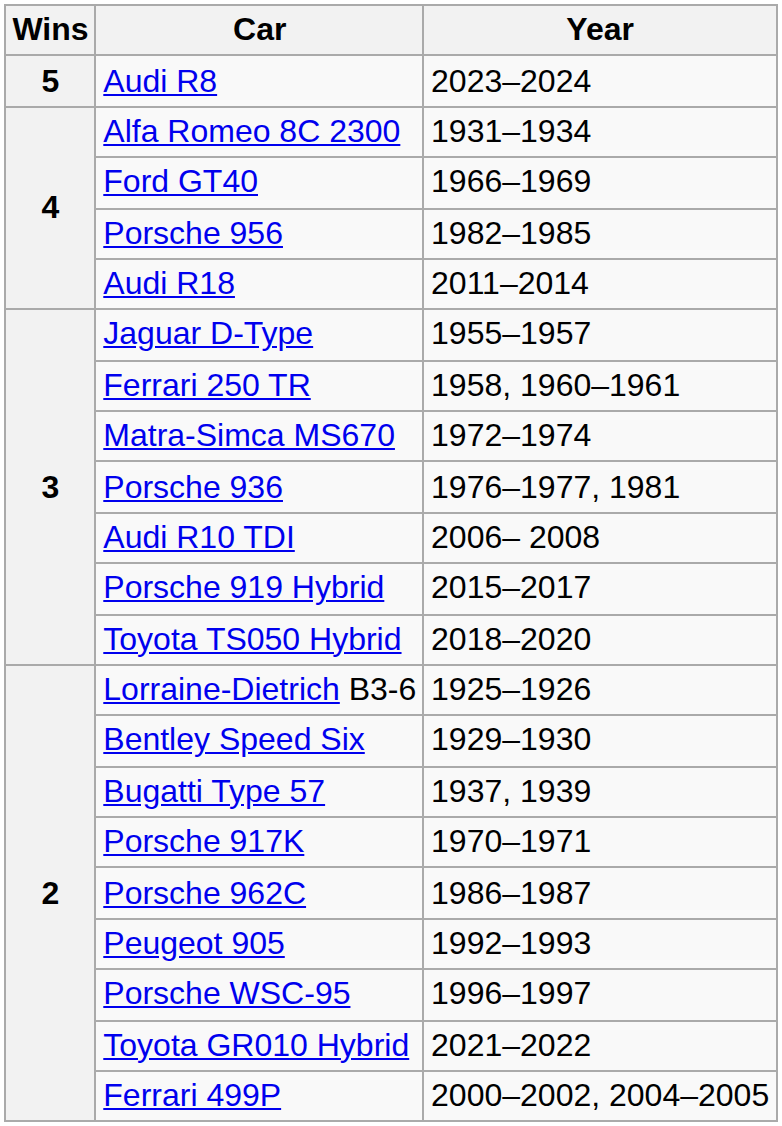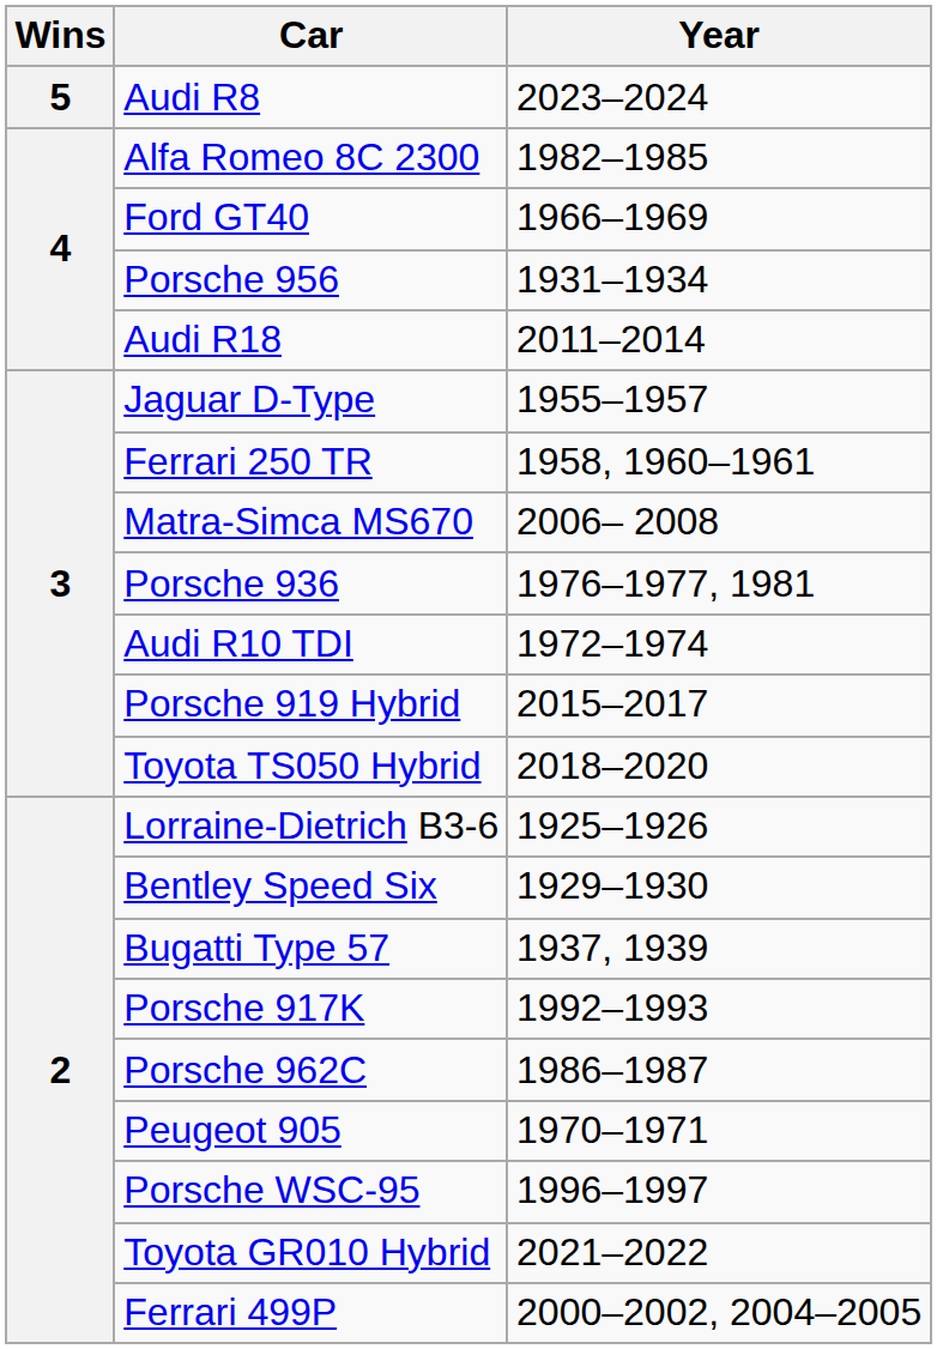 <table class="wikitable">
 <tr>
 <th>Wins</th>
 <th>Car</th>
 <th>Year</th>
 </tr>
 <tr>
 <th>5</th>
 <td> <a href='#'>Audi R8</a></td>
 <td>2023–2024</td>
 </tr>
 <tr>
 <th rowspan="4">4</th>
 <td> <a href='#'>Alfa Romeo 8C 2300</a></td>
-<td>1931–1934</td>
+<td>1982–1985</td>
 </tr>
 <tr>
 <td> <a href='#'>Ford GT40</a></td>
 <td>1966–1969</td>
 </tr>
 <tr>
 <td> <a href='#'>Porsche 956</a></td>
-<td>1982–1985</td>
+<td>1931–1934</td>
 </tr>
 <tr>
 <td> <a href='#'>Audi R18</a></td>
 <td>2011–2014</td>
 </tr>
 <tr>
 <th rowspan="7">3</th>
 <td> <a href='#'>Jaguar D-Type</a></td>
 <td>1955–1957</td>
 </tr>
 <tr>
 <td> <a href='#'>Ferrari 250 TR</a></td>
 <td>1958, 1960–1961</td>
 </tr>
 <tr>
 <td> <a href='#'>Matra-Simca MS670</a></td>
-<td>1972–1974</td>
+<td>2006– 2008</td>
 </tr>
 <tr>
 <td> <a href='#'>Porsche 936</a></td>
 <td>1976–1977, 1981</td>
 </tr>
 <tr>
 <td> <a href='#'>Audi R10 TDI</a></td>
-<td>2006– 2008</td>
+<td>1972–1974</td>
 </tr>
 <tr>
 <td> <a href='#'>Porsche 919 Hybrid</a></td>
 <td>2015–2017</td>
 </tr>
 <tr>
 <td> <a href='#'>Toyota TS050 Hybrid</a></td>
 <td>2018–2020</td>
 </tr>
 <tr>
 <th rowspan="9">2</th>
 <td> <a href='#'>Lorraine-Dietrich</a> B3-6</td>
 <td>1925–1926</td>
 </tr>
 <tr>
 <td> <a href='#'>Bentley Speed Six</a></td>
 <td>1929–1930</td>
 </tr>
 <tr>
 <td> <a href='#'>Bugatti Type 57</a></td>
 <td>1937, 1939</td>
 </tr>
 <tr>
 <td> <a href='#'>Porsche 917K</a></td>
-<td>1970–1971</td>
+<td>1992–1993</td>
 </tr>
 <tr>
 <td> <a href='#'>Porsche 962C</a></td>
 <td>1986–1987</td>
 </tr>
 <tr>
 <td> <a href='#'>Peugeot 905</a></td>
-<td>1992–1993</td>
+<td>1970–1971</td>
 </tr>
 <tr>
 <td> <a href='#'>Porsche WSC-95</a></td>
 <td>1996–1997</td>
 </tr>
 <tr>
 <td> <a href='#'>Toyota GR010 Hybrid</a></td>
 <td>2021–2022</td>
 </tr>
 <tr>
 <td> <a href='#'>Ferrari 499P</a></td>
 <td>2000–2002, 2004–2005</td>
 </tr>
 </table>
